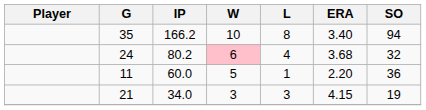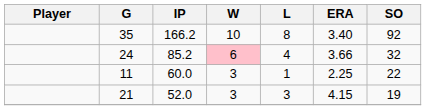 <table class="wikitable sortable">
 <tr>
 <th bgcolor="#DDDDFF" width="16%">Player</th>
 <th bgcolor="#DDDDFF" width="9%">G</th>
 <th bgcolor="#DDDDFF" width="9%">IP</th>
 <th bgcolor="#DDDDFF" width="9%">W</th>
 <th bgcolor="#DDDDFF" width="9%">L</th>
 <th bgcolor="#DDDDFF" width="9%">ERA</th>
 <th bgcolor="#DDDDFF" width="9%">SO</th>
 </tr>
 <tr align="center">
 <td></td>
 <td>35</td>
 <td>166.2</td>
 <td>10</td>
 <td>8</td>
 <td>3.40</td>
-<td>94</td>
+<td>92</td>
 </tr>
 <tr align="center">
 <td></td>
 <td>24</td>
-<td>80.2</td>
+<td>85.2</td>
 <td style="background: pink;">6</td>
 <td>4</td>
-<td>3.68</td>
+<td>3.66</td>
 <td>32</td>
 </tr>
 <tr align="center">
 <td></td>
 <td>11</td>
 <td>60.0</td>
-<td>5</td>
+<td>3</td>
 <td>1</td>
-<td>2.20</td>
-<td>36</td>
+<td>2.25</td>
+<td>22</td>
 </tr>
 <tr align="center">
 <td></td>
 <td>21</td>
-<td>34.0</td>
+<td>52.0</td>
 <td>3</td>
 <td>3</td>
 <td>4.15</td>
 <td>19</td>
 </tr>
 <tr align="center">
 </tr>
 </table>
